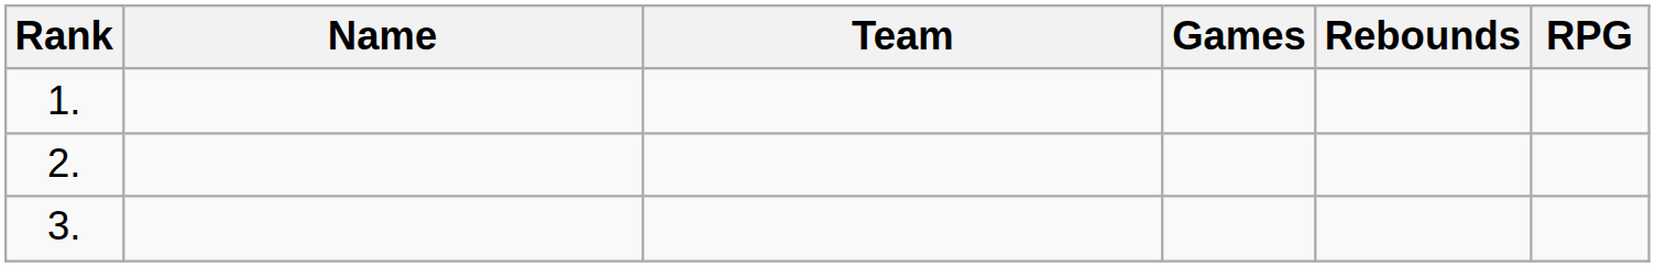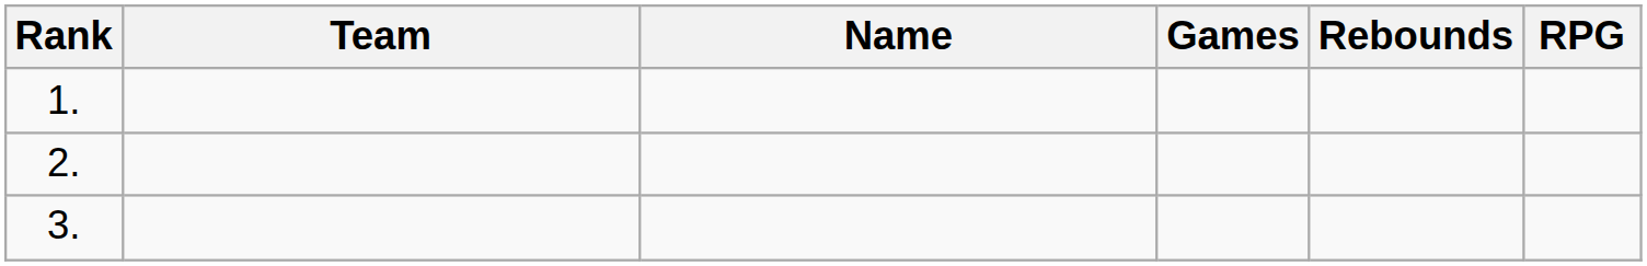 <table class="wikitable sortable" style="text-align: center;">
 <tr>
 <th>Rank</th>
+<th width=200>Team</th>
 <th width=200>Name</th>
-<th width=200>Team</th>
 <th>Games</th>
 <th width=75>Rebounds</th>
 <th width=40>RPG</th>
 </tr>
 <tr>
 <td>1.</td>
 <td align="left"></td>
 <td align="left"></td>
 <td></td>
 <td></td>
 <td></td>
 </tr>
 <tr>
 <td>2.</td>
 <td align="left"></td>
 <td align="left"></td>
 <td></td>
 <td></td>
 <td></td>
 </tr>
 <tr>
 <td>3.</td>
 <td align="left"></td>
 <td align="left"></td>
 <td></td>
 <td></td>
 <td></td>
 </tr>
 </table>
